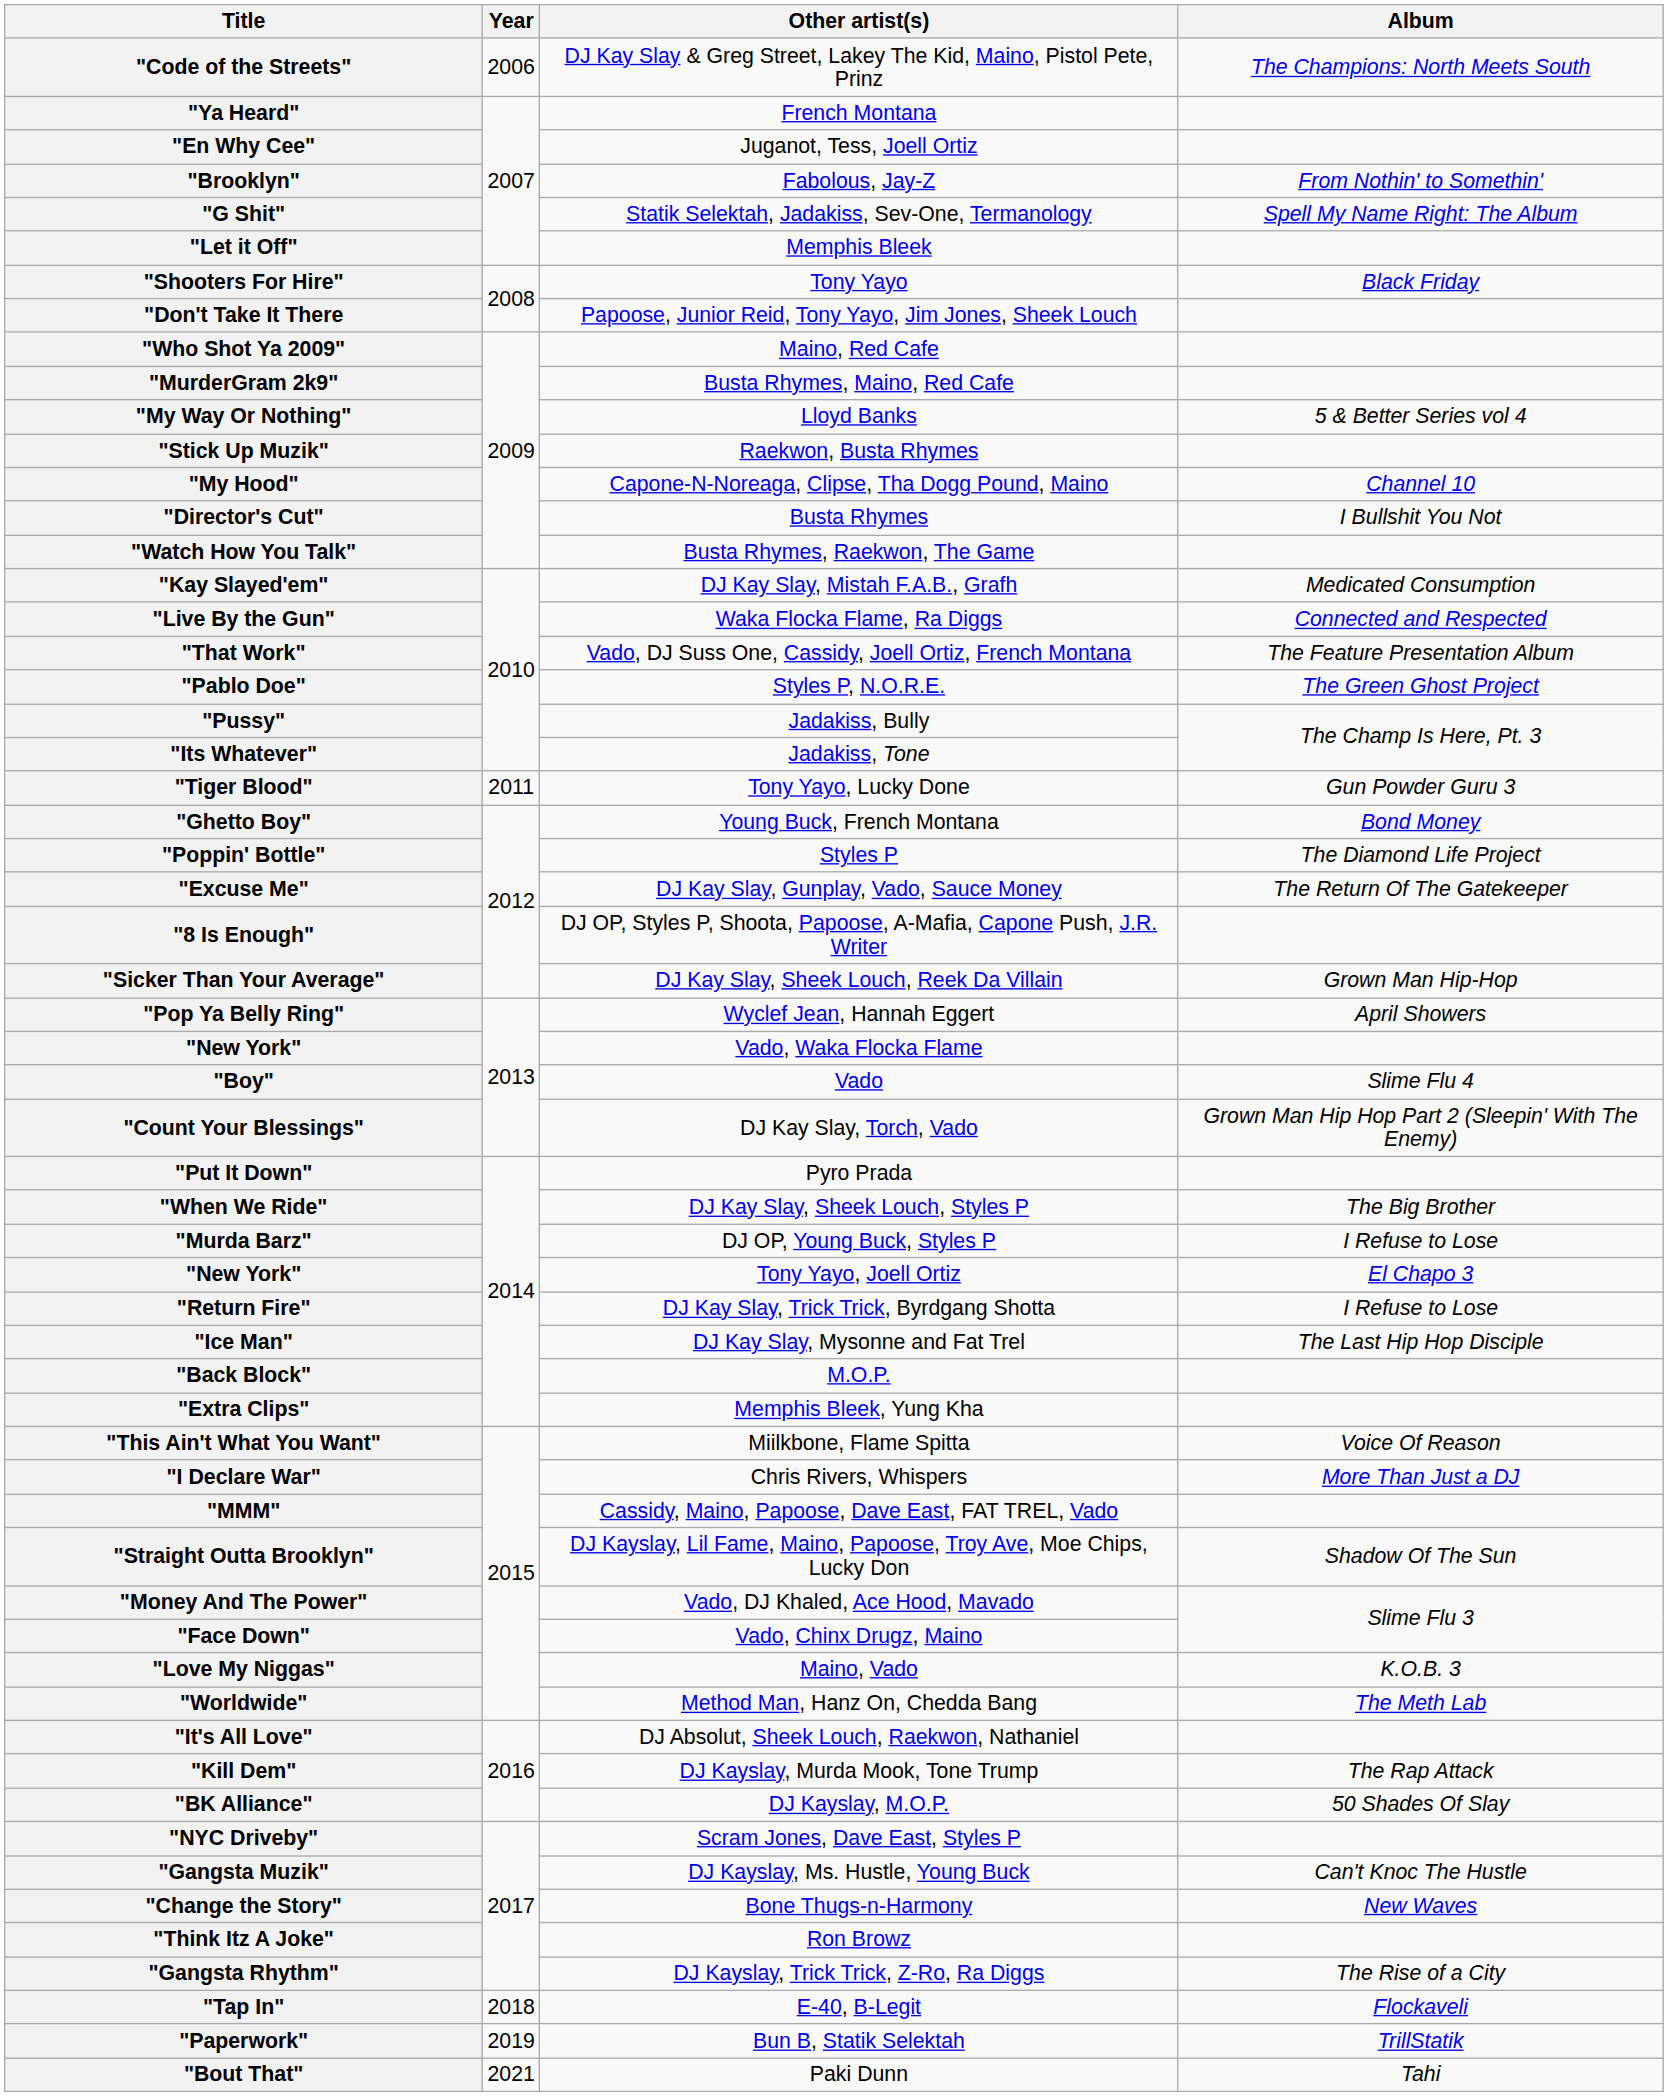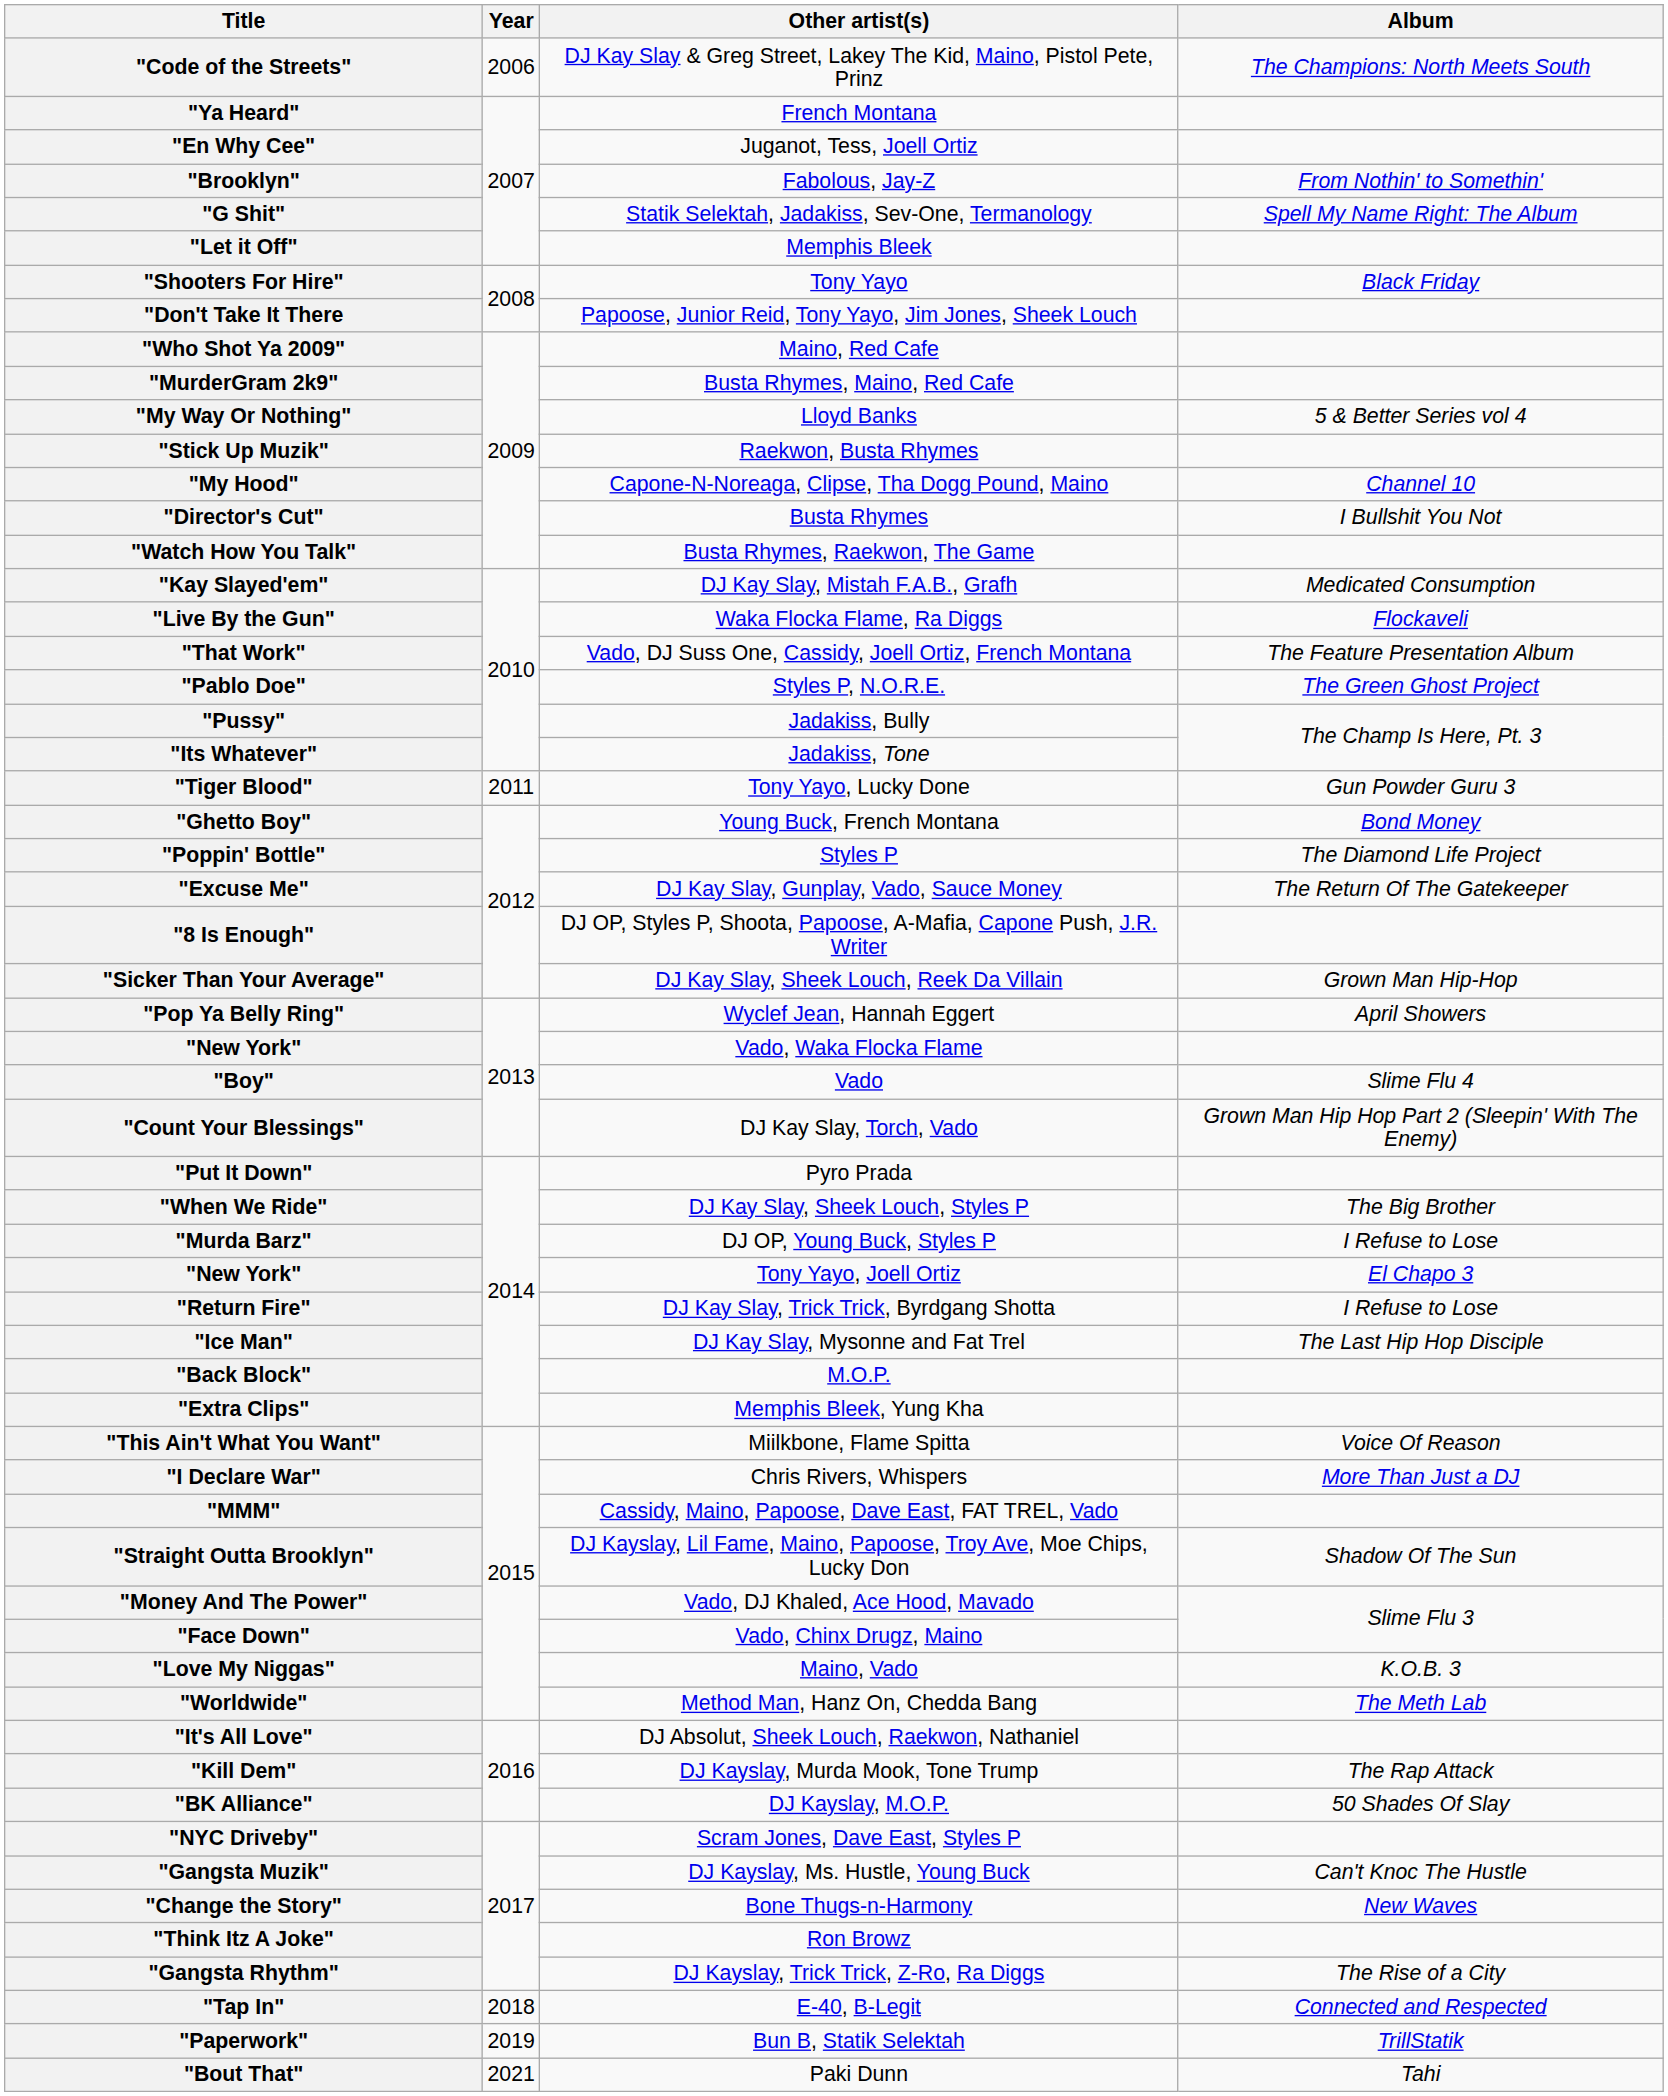 <table class="wikitable plainrowheaders" style="text-align:center;">
 <tr>
 <th scope="col" style="width:22em;">Title</th>
 <th scope="col">Year</th>
 <th scope="col">Other artist(s)</th>
 <th scope="col">Album</th>
 </tr>
 <tr>
 <th scope="row">"Code of the Streets"</th>
 <td>2006</td>
 <td><a href='#'>DJ Kay Slay</a> & Greg Street, Lakey The Kid, <a href='#'>Maino</a>, Pistol Pete, Prinz</td>
 <td><em><a href='#'>The Champions: North Meets South</a></em></td>
 </tr>
 <tr>
 <th scope="row">"Ya Heard"</th>
 <td rowspan="5">2007</td>
 <td><a href='#'>French Montana</a></td>
 <td></td>
 </tr>
 <tr>
 <th scope="row">"En Why Cee"</th>
 <td>Juganot, Tess, <a href='#'>Joell Ortiz</a></td>
 <td></td>
 </tr>
 <tr>
 <th scope="row">"Brooklyn"</th>
 <td><a href='#'>Fabolous</a>, <a href='#'>Jay-Z</a></td>
 <td><em><a href='#'>From Nothin' to Somethin'</a></em></td>
 </tr>
 <tr>
 <th scope="row">"G Shit"</th>
 <td><a href='#'>Statik Selektah</a>, <a href='#'>Jadakiss</a>, Sev-One, <a href='#'>Termanology</a></td>
 <td><em><a href='#'>Spell My Name Right: The Album</a></em></td>
 </tr>
 <tr>
 <th scope="row">"Let it Off"</th>
 <td><a href='#'>Memphis Bleek</a></td>
 <td></td>
 </tr>
 <tr>
 <th scope="row">"Shooters For Hire"</th>
 <td rowspan="2">2008</td>
 <td><a href='#'>Tony Yayo</a></td>
 <td><em><a href='#'>Black Friday</a></em></td>
 </tr>
 <tr>
 <th scope="row">"Don't Take It There</th>
 <td><a href='#'>Papoose</a>, <a href='#'>Junior Reid</a>, <a href='#'>Tony Yayo</a>, <a href='#'>Jim Jones</a>, <a href='#'>Sheek Louch</a></td>
 <td></td>
 </tr>
 <tr>
 <th scope="row">"Who Shot Ya 2009"</th>
 <td rowspan="7">2009</td>
 <td><a href='#'>Maino</a>, <a href='#'>Red Cafe</a></td>
 <td></td>
 </tr>
 <tr>
 <th scope="row">"MurderGram 2k9"</th>
 <td><a href='#'>Busta Rhymes</a>, <a href='#'>Maino</a>, <a href='#'>Red Cafe</a></td>
 <td></td>
 </tr>
 <tr>
 <th scope="row">"My Way Or Nothing"</th>
 <td><a href='#'>Lloyd Banks</a></td>
 <td><em>5 & Better Series vol 4</em></td>
 </tr>
 <tr>
 <th scope="row">"Stick Up Muzik"</th>
 <td><a href='#'>Raekwon</a>, <a href='#'>Busta Rhymes</a></td>
 <td></td>
 </tr>
 <tr>
 <th scope="row">"My Hood"</th>
 <td><a href='#'>Capone-N-Noreaga</a>, <a href='#'>Clipse</a>, <a href='#'>Tha Dogg Pound</a>, <a href='#'>Maino</a></td>
 <td><em><a href='#'>Channel 10</a></em></td>
 </tr>
 <tr>
 <th scope="row">"Director's Cut"</th>
 <td><a href='#'>Busta Rhymes</a></td>
 <td><em>I Bullshit You Not</em></td>
 </tr>
 <tr>
 <th scope="row">"Watch How You Talk"</th>
 <td><a href='#'>Busta Rhymes</a>, <a href='#'>Raekwon</a>, <a href='#'>The Game</a></td>
 <td></td>
 </tr>
 <tr>
 <th scope="row">"Kay Slayed'em"</th>
 <td rowspan="6">2010</td>
 <td><a href='#'>DJ Kay Slay</a>, <a href='#'>Mistah F.A.B.</a>, <a href='#'>Grafh</a></td>
 <td><em>Medicated Consumption</em></td>
 </tr>
 <tr>
 <th scope="row">"Live By the Gun"</th>
 <td><a href='#'>Waka Flocka Flame</a>, <a href='#'>Ra Diggs</a></td>
-<td><em><a href='#'>Connected and Respected</a></em></td>
+<td><em><a href='#'>Flockaveli</a></em></td>
 </tr>
 <tr>
 <th scope="row">"That Work"</th>
 <td><a href='#'>Vado</a>, DJ Suss One, <a href='#'>Cassidy</a>, <a href='#'>Joell Ortiz</a>, <a href='#'>French Montana</a></td>
 <td><em>The Feature Presentation Album</em></td>
 </tr>
 <tr>
 <th scope="row">"Pablo Doe"</th>
 <td><a href='#'>Styles P</a>, <a href='#'>N.O.R.E.</a></td>
 <td><em><a href='#'>The Green Ghost Project</a></em></td>
 </tr>
 <tr>
 <th scope="row">"Pussy"</th>
 <td><a href='#'>Jadakiss</a>, Bully</td>
 <td rowspan="2"><em>The Champ Is Here, Pt. 3</em></td>
 </tr>
 <tr>
 <th scope="row">"Its Whatever"</th>
 <td><a href='#'>Jadakiss</a>, <em>Tone</em></td>
 </tr>
 <tr>
 <th scope="row">"Tiger Blood"</th>
 <td>2011</td>
 <td><a href='#'>Tony Yayo</a>, Lucky Done</td>
 <td><em>Gun Powder Guru 3</em></td>
 </tr>
 <tr>
 <th scope="row">"Ghetto Boy"</th>
 <td rowspan="5">2012</td>
 <td><a href='#'>Young Buck</a>, French Montana</td>
 <td><em><a href='#'>Bond Money</a></em></td>
 </tr>
 <tr>
 <th scope="row">"Poppin' Bottle"</th>
 <td><a href='#'>Styles P</a></td>
 <td><em>The Diamond Life Project</em></td>
 </tr>
 <tr>
 <th scope="row">"Excuse Me"</th>
 <td><a href='#'>DJ Kay Slay</a>, <a href='#'>Gunplay</a>, <a href='#'>Vado</a>, <a href='#'>Sauce Money</a></td>
 <td><em>The Return Of The Gatekeeper</em></td>
 </tr>
 <tr>
 <th scope="row">"8 Is Enough"</th>
 <td>DJ OP, Styles P, Shoota, <a href='#'>Papoose</a>, A-Mafia, <a href='#'>Capone</a> Push, <a href='#'>J.R. Writer</a></td>
 <td></td>
 </tr>
 <tr>
 <th scope="row">"Sicker Than Your Average"</th>
 <td><a href='#'>DJ Kay Slay</a>, <a href='#'>Sheek Louch</a>, <a href='#'>Reek Da Villain</a></td>
 <td><em>Grown Man Hip-Hop</em></td>
 </tr>
 <tr>
 <th scope="row">"Pop Ya Belly Ring"</th>
 <td rowspan="4">2013</td>
 <td><a href='#'>Wyclef Jean</a>, Hannah Eggert</td>
 <td><em>April Showers</em></td>
 </tr>
 <tr>
 <th scope="row">"New York"</th>
 <td><a href='#'>Vado</a>, <a href='#'>Waka Flocka Flame</a></td>
 <td></td>
 </tr>
 <tr>
 <th scope="row">"Boy"</th>
 <td><a href='#'>Vado</a></td>
 <td><em>Slime Flu 4</em></td>
 </tr>
 <tr>
 <th scope="row">"Count Your Blessings"</th>
 <td>DJ Kay Slay, <a href='#'>Torch</a>, <a href='#'>Vado</a></td>
 <td><em>Grown Man Hip Hop Part 2 (Sleepin' With The Enemy)</em></td>
 </tr>
 <tr>
 <th scope="row">"Put It Down"</th>
 <td rowspan="8">2014</td>
 <td>Pyro Prada</td>
 <td></td>
 </tr>
 <tr>
 <th scope="row">"When We Ride"</th>
 <td><a href='#'>DJ Kay Slay</a>, <a href='#'>Sheek Louch</a>, <a href='#'>Styles P</a></td>
 <td><em>The Big Brother</em></td>
 </tr>
 <tr>
 <th scope="row">"Murda Barz"</th>
 <td>DJ OP, <a href='#'>Young Buck</a>, <a href='#'>Styles P</a></td>
 <td><em>I Refuse to Lose</em></td>
 </tr>
 <tr>
 <th scope="row">"New York"</th>
 <td><a href='#'>Tony Yayo</a>, <a href='#'>Joell Ortiz</a></td>
 <td><em><a href='#'>El Chapo 3</a></em></td>
 </tr>
 <tr>
 <th scope="row">"Return Fire"</th>
 <td><a href='#'>DJ Kay Slay</a>, <a href='#'>Trick Trick</a>, Byrdgang Shotta</td>
 <td><em>I Refuse to Lose</em></td>
 </tr>
 <tr>
 <th scope="row">"Ice Man"</th>
 <td><a href='#'>DJ Kay Slay</a>, Mysonne and Fat Trel</td>
 <td><em>The Last Hip Hop Disciple</em></td>
 </tr>
 <tr>
 <th scope="row">"Back Block"</th>
 <td><a href='#'>M.O.P.</a></td>
 <td></td>
 </tr>
 <tr>
 <th scope="row">"Extra Clips"</th>
 <td><a href='#'>Memphis Bleek</a>, Yung Kha</td>
 <td></td>
 </tr>
 <tr>
 <th scope="row">"This Ain't What You Want"</th>
 <td rowspan="8">2015</td>
 <td>Miilkbone, Flame Spitta</td>
 <td><em>Voice Of Reason</em></td>
 </tr>
 <tr>
 <th scope="row">"I Declare War"</th>
 <td>Chris Rivers, Whispers</td>
 <td><em><a href='#'>More Than Just a DJ</a></em></td>
 </tr>
 <tr>
 <th scope="row">"MMM"</th>
 <td><a href='#'>Cassidy</a>, <a href='#'>Maino</a>, <a href='#'>Papoose</a>, <a href='#'>Dave East</a>, FAT TREL, <a href='#'>Vado</a></td>
 <td></td>
 </tr>
 <tr>
 <th scope="row">"Straight Outta Brooklyn"</th>
 <td><a href='#'>DJ Kayslay</a>, <a href='#'>Lil Fame</a>, <a href='#'>Maino</a>, <a href='#'>Papoose</a>, <a href='#'>Troy Ave</a>, Moe Chips, Lucky Don</td>
 <td><em>Shadow Of The Sun</em></td>
 </tr>
 <tr>
 <th scope="row">"Money And The Power"</th>
 <td><a href='#'>Vado</a>, DJ Khaled, <a href='#'>Ace Hood</a>, <a href='#'>Mavado</a></td>
 <td rowspan="2"><em>Slime Flu 3</em></td>
 </tr>
 <tr>
 <th scope="row">"Face Down"</th>
 <td><a href='#'>Vado</a>, <a href='#'>Chinx Drugz</a>, <a href='#'>Maino</a></td>
 </tr>
 <tr>
 <th scope="row">"Love My Niggas"</th>
 <td><a href='#'>Maino</a>, <a href='#'>Vado</a></td>
 <td><em>K.O.B. 3</em></td>
 </tr>
 <tr>
 <th scope="row">"Worldwide"</th>
 <td><a href='#'>Method Man</a>, Hanz On, Chedda Bang</td>
 <td><em><a href='#'>The Meth Lab</a></em></td>
 </tr>
 <tr>
 <th scope="row">"It's All Love"</th>
 <td rowspan="3">2016</td>
 <td>DJ Absolut, <a href='#'>Sheek Louch</a>, <a href='#'>Raekwon</a>, Nathaniel</td>
 <td></td>
 </tr>
 <tr>
 <th scope="row">"Kill Dem"</th>
 <td><a href='#'>DJ Kayslay</a>, Murda Mook, Tone Trump</td>
 <td><em>The Rap Attack</em></td>
 </tr>
 <tr>
 <th scope="row">"BK Alliance"</th>
 <td><a href='#'>DJ Kayslay</a>, <a href='#'>M.O.P.</a></td>
 <td><em>50 Shades Of Slay</em></td>
 </tr>
 <tr>
 <th scope="row">"NYC Driveby"</th>
 <td rowspan="5">2017</td>
 <td><a href='#'>Scram Jones</a>, <a href='#'>Dave East</a>, <a href='#'>Styles P</a></td>
 <td></td>
 </tr>
 <tr>
 <th scope="row">"Gangsta Muzik"</th>
 <td><a href='#'>DJ Kayslay</a>, Ms. Hustle, <a href='#'>Young Buck</a></td>
 <td><em>Can't Knoc The Hustle</em></td>
 </tr>
 <tr>
 <th scope="row">"Change the Story"</th>
 <td><a href='#'>Bone Thugs-n-Harmony</a></td>
 <td><em><a href='#'>New Waves</a></em></td>
 </tr>
 <tr>
 <th scope="row">"Think Itz A Joke"</th>
 <td><a href='#'>Ron Browz</a></td>
 <td></td>
 </tr>
 <tr>
 <th scope="row">"Gangsta Rhythm"</th>
 <td><a href='#'>DJ Kayslay</a>, <a href='#'>Trick Trick</a>, <a href='#'>Z-Ro</a>, <a href='#'>Ra Diggs</a></td>
 <td><em>The Rise of a City</em></td>
 </tr>
 <tr>
 <th scope="row">"Tap In"</th>
 <td rowspan="1">2018</td>
 <td><a href='#'>E-40</a>, <a href='#'>B-Legit</a></td>
-<td><em><a href='#'>Flockaveli</a></em></td>
+<td><em><a href='#'>Connected and Respected</a></em></td>
 </tr>
 <tr>
 <th scope="row">"Paperwork"</th>
 <td rowspan="1">2019</td>
 <td><a href='#'>Bun B</a>, <a href='#'>Statik Selektah</a></td>
 <td><em><a href='#'>TrillStatik</a></em></td>
 </tr>
 <tr>
 <th scope="row">"Bout That"</th>
 <td rowspan="1">2021</td>
 <td>Paki Dunn</td>
 <td><em>Tahi</em></td>
 </tr>
 </table>
